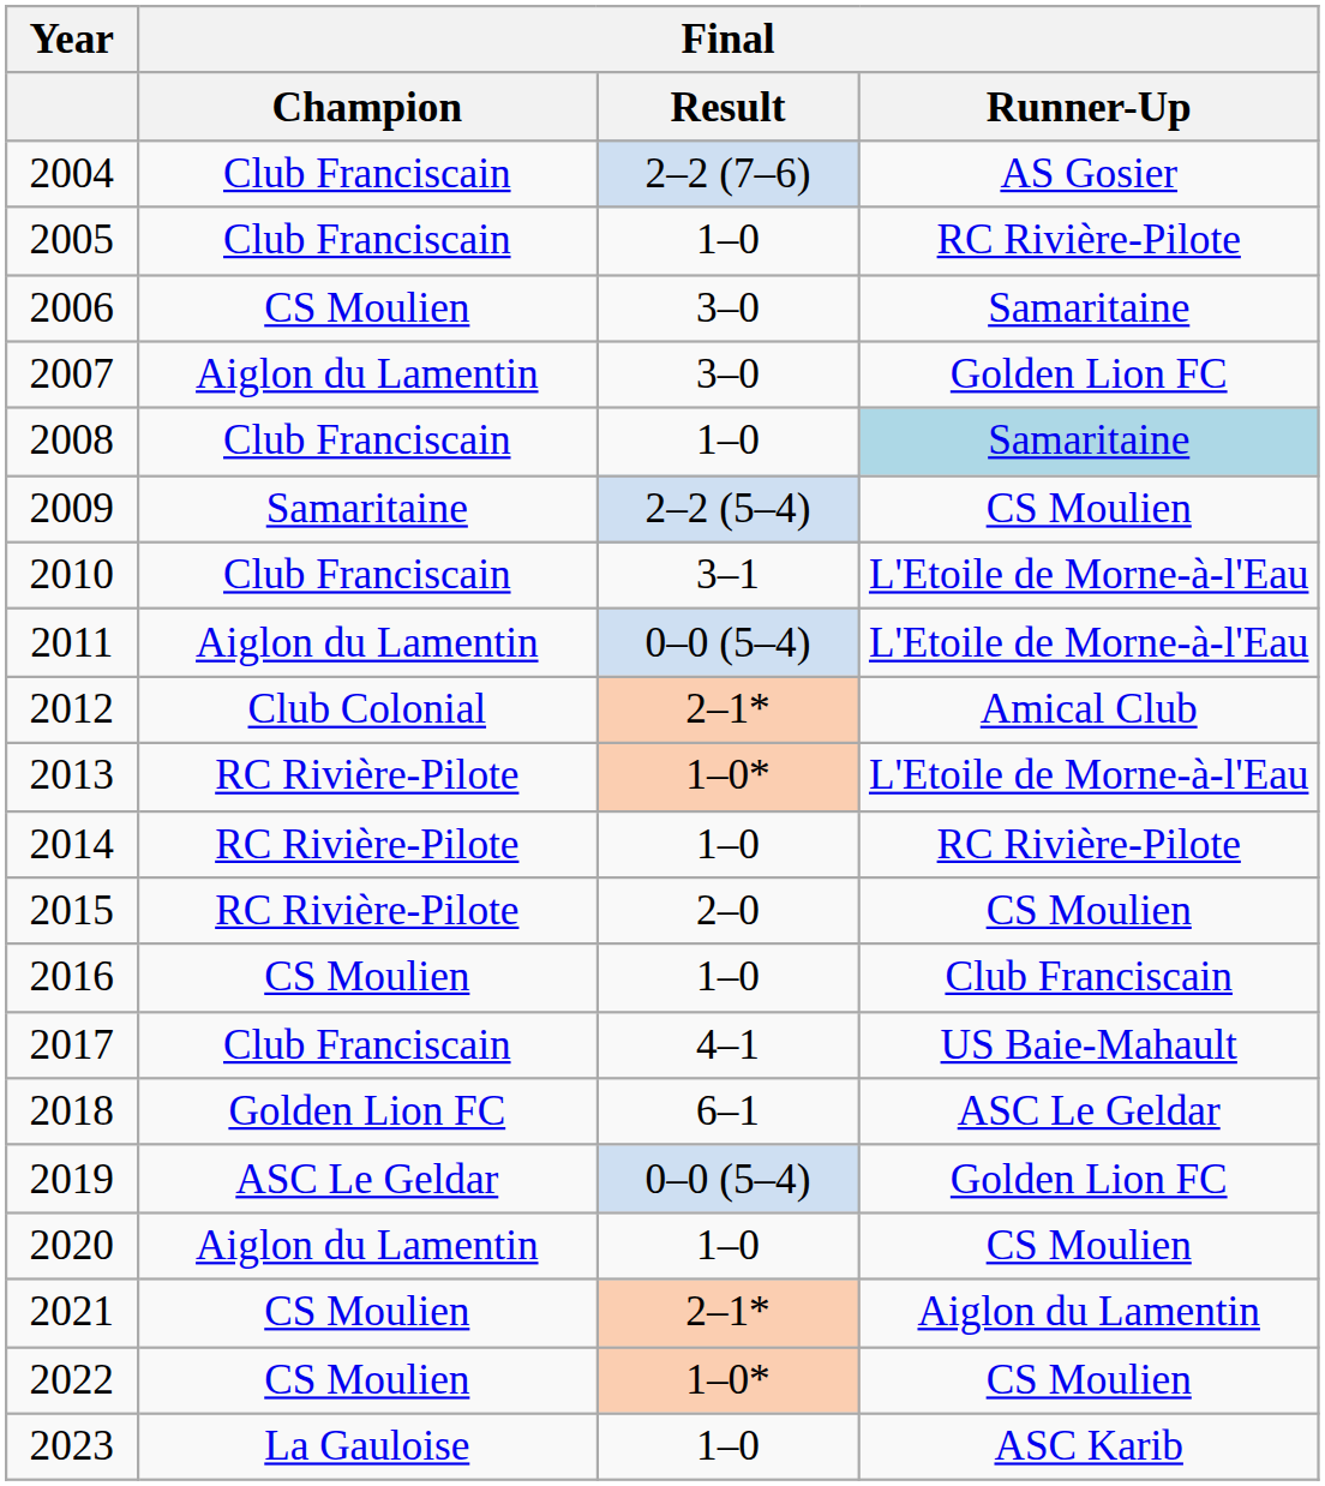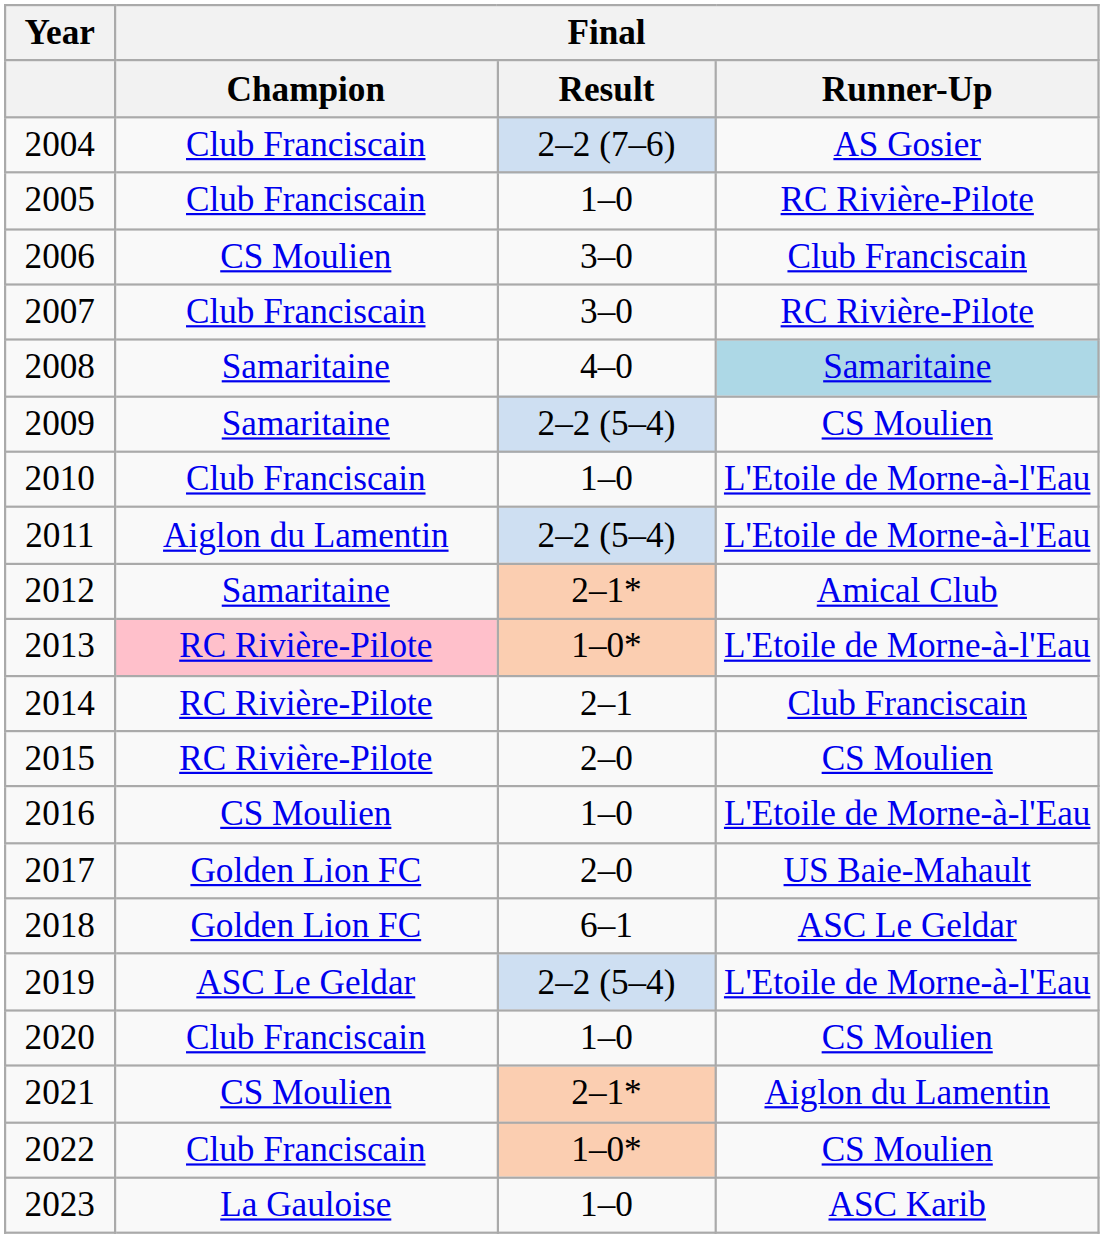 <table class="wikitable">
 <tr>
 <th width=5%>Year</th>
 <th colspan=3>Final</th>
 </tr>
 <tr bgcolor=#EFEFEF>
 <th width=10%></th>
 <th width=35%>Champion</th>
 <th width=20%>Result</th>
 <th width=35%>Runner-Up</th>
 </tr>
 <tr align=center>
 <td>2004</td>
 <td> <a href='#'>Club Franciscain</a></td>
 <td bgcolor="#cedff2">2–2 (7–6)</td>
 <td> <a href='#'>AS Gosier</a></td>
 </tr>
 <tr align=center>
 <td>2005</td>
 <td> <a href='#'>Club Franciscain</a></td>
 <td>1–0</td>
 <td> <a href='#'>RC Rivière-Pilote</a></td>
 </tr>
 <tr align=center>
 <td>2006</td>
 <td> <a href='#'>CS Moulien</a></td>
 <td>3–0</td>
-<td> <a href='#'>Samaritaine</a></td>
+<td> <a href='#'>Club Franciscain</a></td>
 </tr>
 <tr align=center>
 <td>2007</td>
-<td> <a href='#'>Aiglon du Lamentin</a></td>
+<td> <a href='#'>Club Franciscain</a></td>
 <td>3–0</td>
-<td> <a href='#'>Golden Lion FC</a></td>
+<td> <a href='#'>RC Rivière-Pilote</a></td>
 </tr>
 <tr align=center>
 <td>2008</td>
-<td> <a href='#'>Club Franciscain</a></td>
-<td>1–0</td>
+<td> <a href='#'>Samaritaine</a></td>
+<td>4–0</td>
 <td style="background: lightblue;"> <a href='#'>Samaritaine</a></td>
 </tr>
 <tr align=center>
 <td>2009</td>
 <td> <a href='#'>Samaritaine</a></td>
 <td bgcolor="#cedff2">2–2 (5–4)</td>
 <td> <a href='#'>CS Moulien</a></td>
 </tr>
 <tr align=center>
 <td>2010</td>
 <td> <a href='#'>Club Franciscain</a></td>
-<td>3–1</td>
+<td>1–0</td>
 <td> <a href='#'>L'Etoile de Morne-à-l'Eau</a></td>
 </tr>
 <tr align=center>
 <td>2011</td>
 <td> <a href='#'>Aiglon du Lamentin</a></td>
-<td bgcolor="#cedff2">0–0 (5–4)</td>
+<td bgcolor="#cedff2">2–2 (5–4)</td>
 <td> <a href='#'>L'Etoile de Morne-à-l'Eau</a></td>
 </tr>
 <tr align=center>
 <td>2012</td>
-<td> <a href='#'>Club Colonial</a></td>
+<td> <a href='#'>Samaritaine</a></td>
 <td bgcolor="#FBCEB1">2–1*</td>
 <td> <a href='#'>Amical Club</a></td>
 </tr>
 <tr align=center>
 <td>2013</td>
-<td> <a href='#'>RC Rivière-Pilote</a></td>
+<td style="background: pink;"> <a href='#'>RC Rivière-Pilote</a></td>
 <td bgcolor="#FBCEB1">1–0*</td>
 <td> <a href='#'>L'Etoile de Morne-à-l'Eau</a></td>
 </tr>
 <tr align=center>
 <td>2014</td>
 <td> <a href='#'>RC Rivière-Pilote</a></td>
-<td>1–0</td>
-<td> <a href='#'>RC Rivière-Pilote</a></td>
+<td>2–1</td>
+<td> <a href='#'>Club Franciscain</a></td>
 </tr>
 <tr align=center>
 <td>2015</td>
 <td> <a href='#'>RC Rivière-Pilote</a></td>
 <td>2–0</td>
 <td> <a href='#'>CS Moulien</a></td>
 </tr>
 <tr align=center>
 <td>2016</td>
 <td> <a href='#'>CS Moulien</a></td>
 <td>1–0</td>
-<td> <a href='#'>Club Franciscain</a></td>
+<td> <a href='#'>L'Etoile de Morne-à-l'Eau</a></td>
 </tr>
 <tr align=center>
 <td>2017</td>
-<td> <a href='#'>Club Franciscain</a></td>
-<td>4–1</td>
+<td> <a href='#'>Golden Lion FC</a></td>
+<td>2–0</td>
 <td> <a href='#'>US Baie-Mahault</a></td>
 </tr>
 <tr align=center>
 <td>2018</td>
 <td> <a href='#'>Golden Lion FC</a></td>
 <td>6–1</td>
 <td> <a href='#'>ASC Le Geldar</a></td>
 </tr>
 <tr align=center>
 <td>2019</td>
 <td> <a href='#'>ASC Le Geldar</a></td>
-<td bgcolor="#cedff2">0–0 (5–4)</td>
-<td> <a href='#'>Golden Lion FC</a></td>
+<td bgcolor="#cedff2">2–2 (5–4)</td>
+<td> <a href='#'>L'Etoile de Morne-à-l'Eau</a></td>
 </tr>
 <tr align=center>
 <td>2020</td>
-<td> <a href='#'>Aiglon du Lamentin</a></td>
+<td> <a href='#'>Club Franciscain</a></td>
 <td>1–0</td>
 <td> <a href='#'>CS Moulien</a></td>
 </tr>
 <tr align=center>
 <td>2021</td>
 <td> <a href='#'>CS Moulien</a></td>
 <td bgcolor="#FBCEB1">2–1*</td>
 <td> <a href='#'>Aiglon du Lamentin</a></td>
 </tr>
 <tr align=center>
 <td>2022</td>
-<td> <a href='#'>CS Moulien</a></td>
+<td> <a href='#'>Club Franciscain</a></td>
 <td bgcolor="#FBCEB1">1–0*</td>
 <td> <a href='#'>CS Moulien</a></td>
 </tr>
 <tr align=center>
 <td>2023</td>
 <td> <a href='#'>La Gauloise</a></td>
 <td>1–0</td>
 <td> <a href='#'>ASC Karib</a></td>
 </tr>
 </table>
